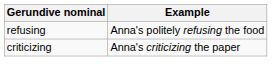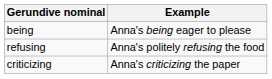 <table class="wikitable">
 <tr>
 <th>Gerundive nominal</th>
 <th>Example</th>
+</tr>
+<tr>
+<td>being</td>
+<td>Anna's <em>being</em> eager to please</td>
 </tr>
 <tr>
 <td>refusing</td>
 <td>Anna's politely <em>refusing</em> the food</td>
 </tr>
 <tr>
 <td>criticizing</td>
 <td>Anna's <em>criticizing</em> the paper</td>
 </tr>
 </table>
